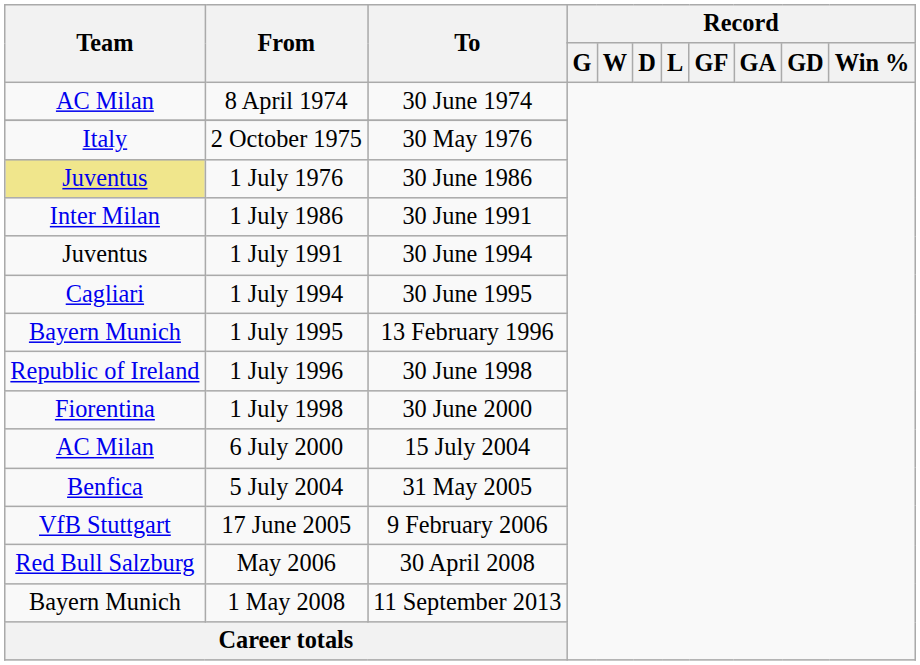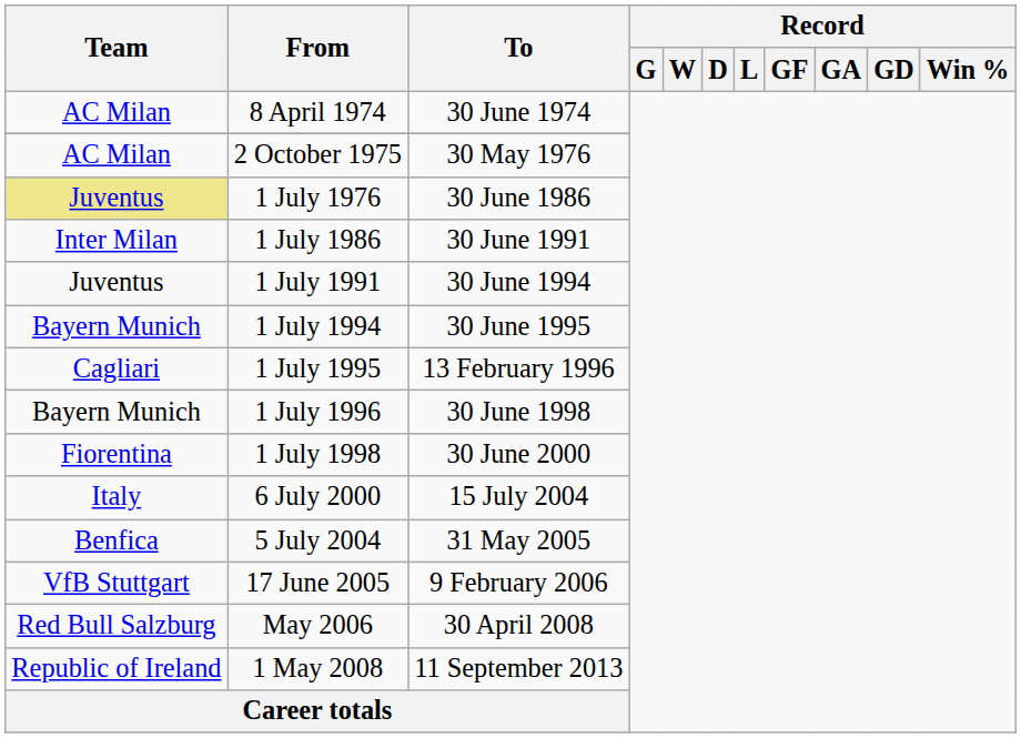 <table class="wikitable" style="text-align: center">
 <tr>
 <th rowspan="2">Team</th>
 <th rowspan="2">From</th>
 <th rowspan="2">To</th>
 <th colspan="9">Record</th>
 </tr>
 <tr>
 <th>G</th>
 <th>W</th>
 <th>D</th>
 <th>L</th>
 <th>GF</th>
 <th>GA</th>
 <th>GD</th>
 <th>Win %</th>
 </tr>
 <tr>
 <td><a href='#'>AC Milan</a></td>
 <td>8 April 1974</td>
 <td>30 June 1974<br></td>
 </tr>
 <tr>
 </tr>
 <tr>
-<td><a href='#'>Italy</a></td>
+<td><a href='#'>AC Milan</a></td>
 <td>2 October 1975</td>
 <td>30 May 1976<br></td>
 </tr>
 <tr>
 <td style="background: khaki;"><a href='#'>Juventus</a></td>
 <td>1 July 1976</td>
 <td>30 June 1986<br></td>
 </tr>
 <tr>
 <td><a href='#'>Inter Milan</a></td>
 <td>1 July 1986</td>
 <td>30 June 1991<br></td>
 </tr>
 <tr>
 <td>Juventus</td>
 <td>1 July 1991</td>
 <td>30 June 1994<br></td>
 </tr>
 <tr>
-<td><a href='#'>Cagliari</a></td>
+<td><a href='#'>Bayern Munich</a></td>
 <td>1 July 1994</td>
 <td>30 June 1995<br></td>
 </tr>
 <tr>
-<td><a href='#'>Bayern Munich</a></td>
+<td><a href='#'>Cagliari</a></td>
 <td>1 July 1995</td>
 <td>13 February 1996<br></td>
 </tr>
 <tr>
-<td><a href='#'>Republic of Ireland</a></td>
+<td>Bayern Munich</td>
 <td>1 July 1996</td>
 <td>30 June 1998<br></td>
 </tr>
 <tr>
 <td><a href='#'>Fiorentina</a></td>
 <td>1 July 1998</td>
 <td>30 June 2000<br></td>
 </tr>
 <tr>
-<td><a href='#'>AC Milan</a></td>
+<td><a href='#'>Italy</a></td>
 <td>6 July 2000</td>
 <td>15 July 2004<br></td>
 </tr>
 <tr>
 <td><a href='#'>Benfica</a></td>
 <td>5 July 2004</td>
 <td>31 May 2005<br></td>
 </tr>
 <tr>
 <td><a href='#'>VfB Stuttgart</a></td>
 <td>17 June 2005</td>
 <td>9 February 2006<br></td>
 </tr>
 <tr>
 <td><a href='#'>Red Bull Salzburg</a></td>
 <td>May 2006</td>
 <td>30 April 2008<br></td>
 </tr>
 <tr>
-<td>Bayern Munich</td>
+<td><a href='#'>Republic of Ireland</a></td>
 <td>1 May 2008</td>
 <td>11 September 2013<br></td>
 </tr>
 <tr>
 <th colspan="3">Career totals<br></th>
 </tr>
 </table>
